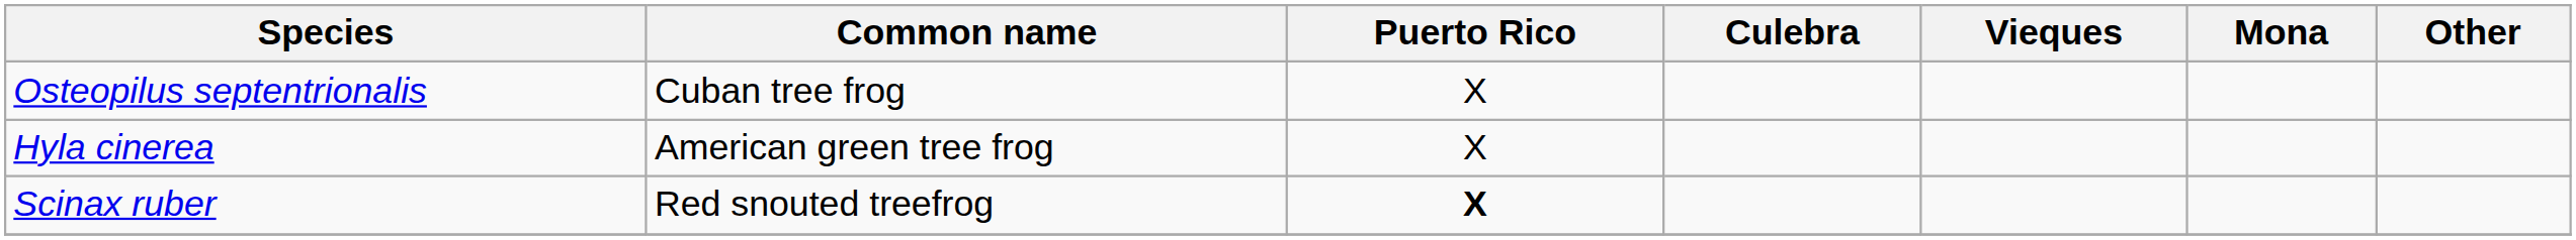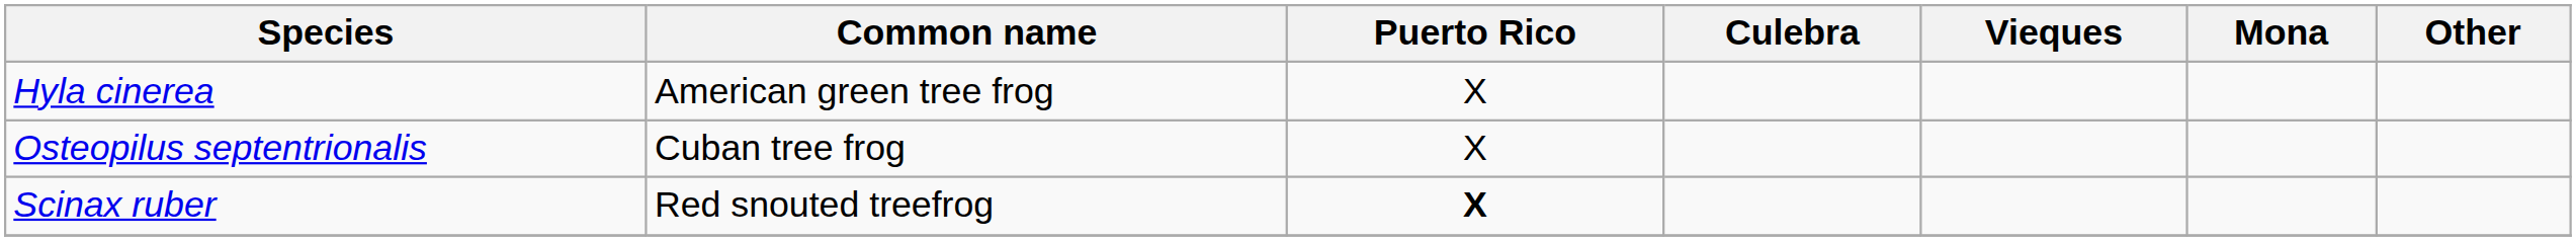 <table width=90% class="wikitable">
 <tr>
 <th width=25%>Species</th>
 <th width=25%>Common name</th>
 <th>Puerto Rico</th>
 <th>Culebra</th>
 <th>Vieques</th>
 <th>Mona</th>
 <th>Other</th>
 </tr>
 <tr>
-<td><em><a href='#'>Osteopilus septentrionalis</a></em> </td>
-<td>Cuban tree frog</td>
+<td><em><a href='#'>Hyla cinerea</a></em> </td>
+<td>American green tree frog</td>
 <td align=center>X</td>
 <td></td>
 <td></td>
 <td></td>
 <td></td>
 </tr>
 <tr>
-<td><em><a href='#'>Hyla cinerea</a></em> </td>
-<td>American green tree frog</td>
+<td><em><a href='#'>Osteopilus septentrionalis</a></em> </td>
+<td>Cuban tree frog</td>
 <td align=center>X</td>
 <td></td>
 <td></td>
 <td></td>
 <td></td>
 </tr>
 <tr>
 <td><em><a href='#'>Scinax ruber</a></em> </td>
 <td>Red snouted treefrog</td>
 <td align=center><strong>X</strong></td>
 <td></td>
 <td></td>
 <td></td>
 <td></td>
 </tr>
 <tr>
 </tr>
 </table>
